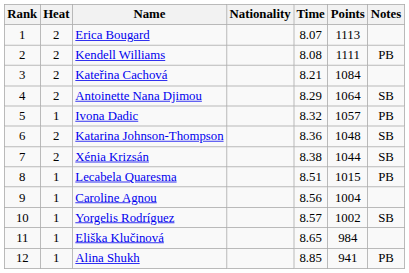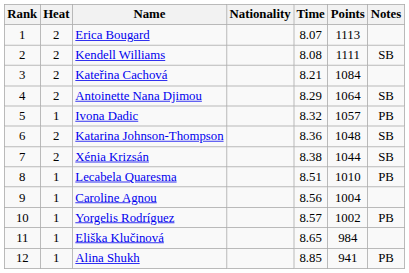 <table class="wikitable sortable" style="text-align:center">
 <tr>
 <th>Rank</th>
 <th>Heat</th>
 <th>Name</th>
 <th>Nationality</th>
 <th>Time</th>
 <th>Points</th>
 <th>Notes</th>
 </tr>
 <tr>
 <td>1</td>
 <td>2</td>
 <td align="left"><a href='#'>Erica Bougard</a></td>
 <td align=left></td>
 <td>8.07</td>
 <td>1113</td>
 <td></td>
 </tr>
 <tr>
 <td>2</td>
 <td>2</td>
 <td align="left"><a href='#'>Kendell Williams</a></td>
 <td align=left></td>
 <td>8.08</td>
 <td>1111</td>
-<td>PB</td>
+<td>SB</td>
 </tr>
 <tr>
 <td>3</td>
 <td>2</td>
 <td align="left"><a href='#'>Kateřina Cachová</a></td>
 <td align=left></td>
 <td>8.21</td>
 <td>1084</td>
 <td></td>
 </tr>
 <tr>
 <td>4</td>
 <td>2</td>
 <td align="left"><a href='#'>Antoinette Nana Djimou</a></td>
 <td align=left></td>
 <td>8.29</td>
 <td>1064</td>
 <td>SB</td>
 </tr>
 <tr>
 <td>5</td>
 <td>1</td>
 <td align="left"><a href='#'>Ivona Dadic</a></td>
 <td align=left></td>
 <td>8.32</td>
 <td>1057</td>
 <td>PB</td>
 </tr>
 <tr>
 <td>6</td>
 <td>2</td>
 <td align="left"><a href='#'>Katarina Johnson-Thompson</a></td>
 <td align=left></td>
 <td>8.36</td>
 <td>1048</td>
 <td>SB</td>
 </tr>
 <tr>
 <td>7</td>
 <td>2</td>
 <td align="left"><a href='#'>Xénia Krizsán</a></td>
 <td align=left></td>
 <td>8.38</td>
 <td>1044</td>
 <td>SB</td>
 </tr>
 <tr>
 <td>8</td>
 <td>1</td>
 <td align="left"><a href='#'>Lecabela Quaresma</a></td>
 <td align=left></td>
 <td>8.51</td>
-<td>1015</td>
+<td>1010</td>
 <td>PB</td>
 </tr>
 <tr>
 <td>9</td>
 <td>1</td>
 <td align="left"><a href='#'>Caroline Agnou</a></td>
 <td align=left></td>
 <td>8.56</td>
 <td>1004</td>
 <td></td>
 </tr>
 <tr>
 <td>10</td>
 <td>1</td>
 <td align="left"><a href='#'>Yorgelis Rodríguez</a></td>
 <td align=left></td>
 <td>8.57</td>
 <td>1002</td>
-<td>SB</td>
+<td>PB</td>
 </tr>
 <tr>
 <td>11</td>
 <td>1</td>
 <td align="left"><a href='#'>Eliška Klučinová</a></td>
 <td align=left></td>
 <td>8.65</td>
 <td>984</td>
 <td></td>
 </tr>
 <tr>
 <td>12</td>
 <td>1</td>
 <td align="left"><a href='#'>Alina Shukh</a></td>
 <td align=left></td>
 <td>8.85</td>
 <td>941</td>
 <td>PB</td>
 </tr>
 </table>
